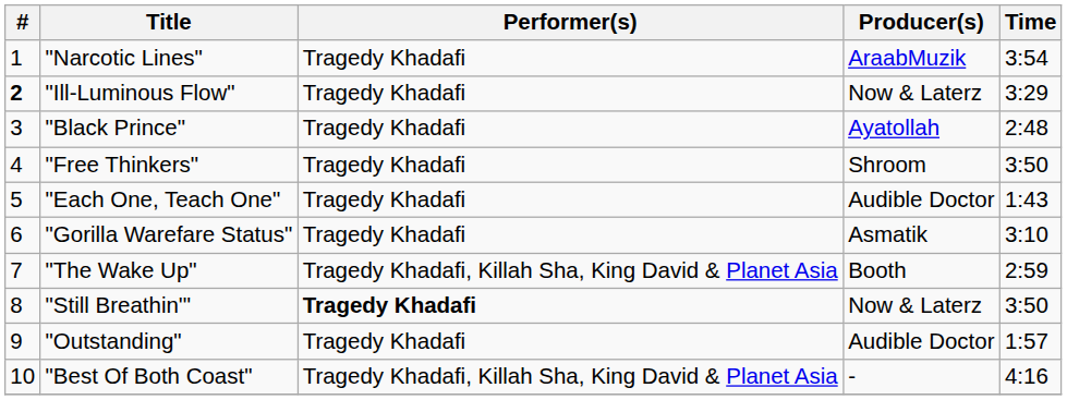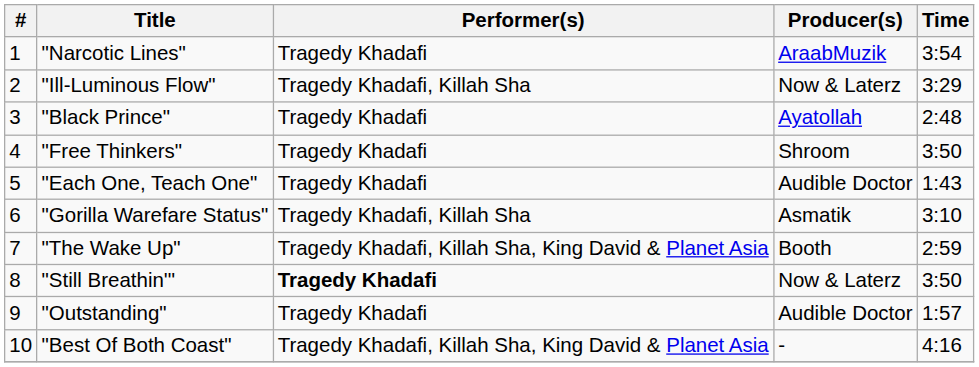 <table class="wikitable">
 <tr>
 <th>#</th>
 <th>Title</th>
 <th>Performer(s)</th>
 <th>Producer(s)</th>
 <th>Time</th>
 </tr>
 <tr>
 <td>1</td>
 <td>"Narcotic Lines"</td>
 <td>Tragedy Khadafi</td>
 <td><a href='#'>AraabMuzik</a></td>
 <td>3:54</td>
 </tr>
 <tr>
-<td><strong>2</strong></td>
+<td>2</td>
 <td>"Ill-Luminous Flow"</td>
-<td>Tragedy Khadafi</td>
+<td>Tragedy Khadafi, Killah Sha</td>
 <td>Now & Laterz</td>
 <td>3:29</td>
 </tr>
 <tr>
 <td>3</td>
 <td>"Black Prince"</td>
 <td>Tragedy Khadafi</td>
 <td><a href='#'>Ayatollah</a></td>
 <td>2:48</td>
 </tr>
 <tr>
 <td>4</td>
 <td>"Free Thinkers"</td>
 <td>Tragedy Khadafi</td>
 <td>Shroom</td>
 <td>3:50</td>
 </tr>
 <tr>
 <td>5</td>
 <td>"Each One, Teach One"</td>
 <td>Tragedy Khadafi</td>
 <td>Audible Doctor</td>
 <td>1:43</td>
 </tr>
 <tr>
 <td>6</td>
 <td>"Gorilla Warefare Status"</td>
-<td>Tragedy Khadafi</td>
+<td>Tragedy Khadafi, Killah Sha</td>
 <td>Asmatik</td>
 <td>3:10</td>
 </tr>
 <tr>
 <td>7</td>
 <td>"The Wake Up"</td>
 <td>Tragedy Khadafi, Killah Sha, King David & <a href='#'>Planet Asia</a></td>
 <td>Booth</td>
 <td>2:59</td>
 </tr>
 <tr>
 <td>8</td>
 <td>"Still Breathin'"</td>
 <td><strong>Tragedy Khadafi</strong></td>
 <td>Now & Laterz</td>
 <td>3:50</td>
 </tr>
 <tr>
 <td>9</td>
 <td>"Outstanding"</td>
 <td>Tragedy Khadafi</td>
 <td>Audible Doctor</td>
 <td>1:57</td>
 </tr>
 <tr>
 <td>10</td>
 <td>"Best Of Both Coast"</td>
 <td>Tragedy Khadafi, Killah Sha, King David & <a href='#'>Planet Asia</a></td>
 <td>-</td>
 <td>4:16</td>
 </tr>
 <tr>
 </tr>
 </table>
